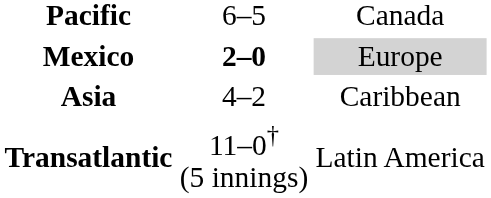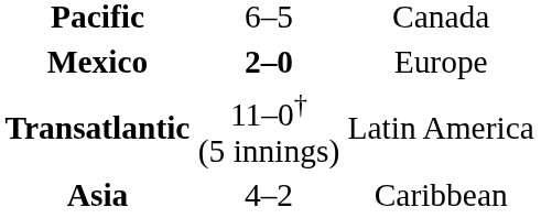 <table>
 <tr>
 <td align=center><strong>Pacific</strong></td>
 <td align=center>6–5</td>
 <td align=center>Canada</td>
 </tr>
 <tr>
 <td align=center><strong>Mexico</strong></td>
 <td align=center><strong>2–0</strong></td>
-<td align=center style="background: lightgrey;">Europe</td>
+<td align=center>Europe</td>
+</tr>
+<tr>
+<td align=center><strong>Transatlantic</strong></td>
+<td align=center>11–0<sup>†</sup><br>(5 innings)</td>
+<td align=center>Latin America</td>
 </tr>
 <tr>
 <td align=center><strong>Asia</strong></td>
 <td align=center>4–2</td>
 <td align=center>Caribbean</td>
 </tr>
-<tr>
-<td align=center><strong>Transatlantic</strong></td>
-<td align=center>11–0<sup>†</sup><br>(5 innings)</td>
-<td align=center>Latin America</td>
-</tr>
 </table>
